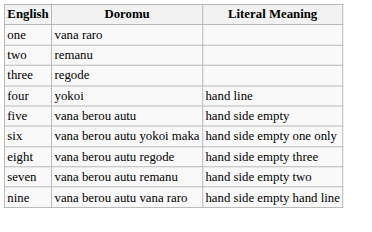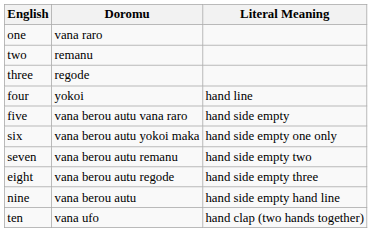 <table class="wikitable">
 <tr>
 <th>English</th>
 <th>Doromu</th>
 <th>Literal Meaning</th>
 </tr>
 <tr>
 <td>one</td>
 <td>vana raro</td>
 <td></td>
 </tr>
 <tr>
 <td>two</td>
 <td>remanu</td>
 <td></td>
 </tr>
 <tr>
 <td>three</td>
 <td>regode</td>
 <td></td>
 </tr>
 <tr>
 <td>four</td>
 <td>yokoi</td>
 <td>hand line</td>
 </tr>
 <tr>
 <td>five</td>
-<td>vana berou autu</td>
+<td>vana berou autu vana raro</td>
 <td>hand side empty</td>
 </tr>
 <tr>
 <td>six</td>
 <td>vana berou autu yokoi maka</td>
 <td>hand side empty one only</td>
 </tr>
 <tr>
+<td>seven</td>
+<td>vana berou autu remanu</td>
+<td>hand side empty two</td>
+</tr>
+<tr>
 <td>eight</td>
 <td>vana berou autu regode</td>
 <td>hand side empty three</td>
 </tr>
 <tr>
-<td>seven</td>
-<td>vana berou autu remanu</td>
-<td>hand side empty two</td>
+<td>nine</td>
+<td>vana berou autu</td>
+<td>hand side empty hand line</td>
 </tr>
 <tr>
-<td>nine</td>
-<td>vana berou autu vana raro</td>
-<td>hand side empty hand line</td>
+<td>ten</td>
+<td>vana ufo</td>
+<td>hand clap (two hands together)</td>
 </tr>
 </table>
